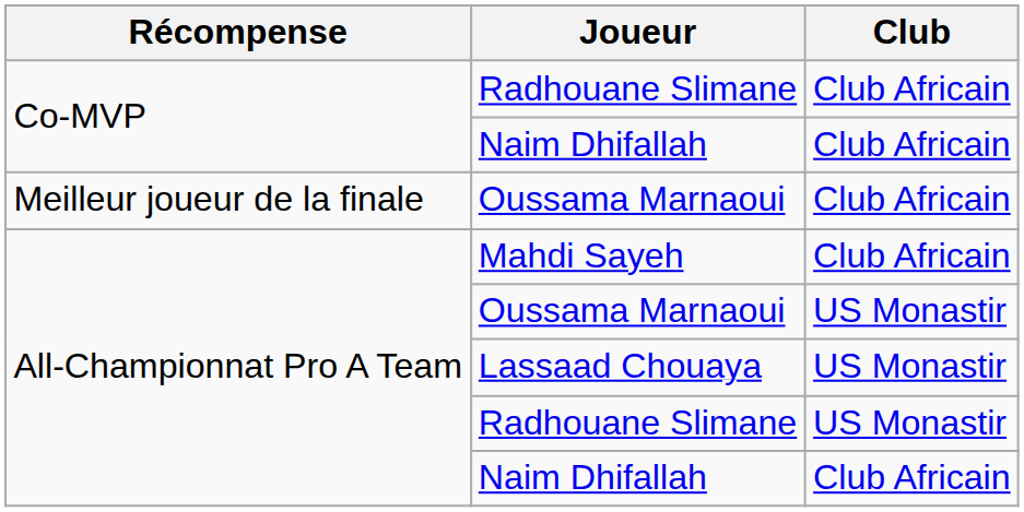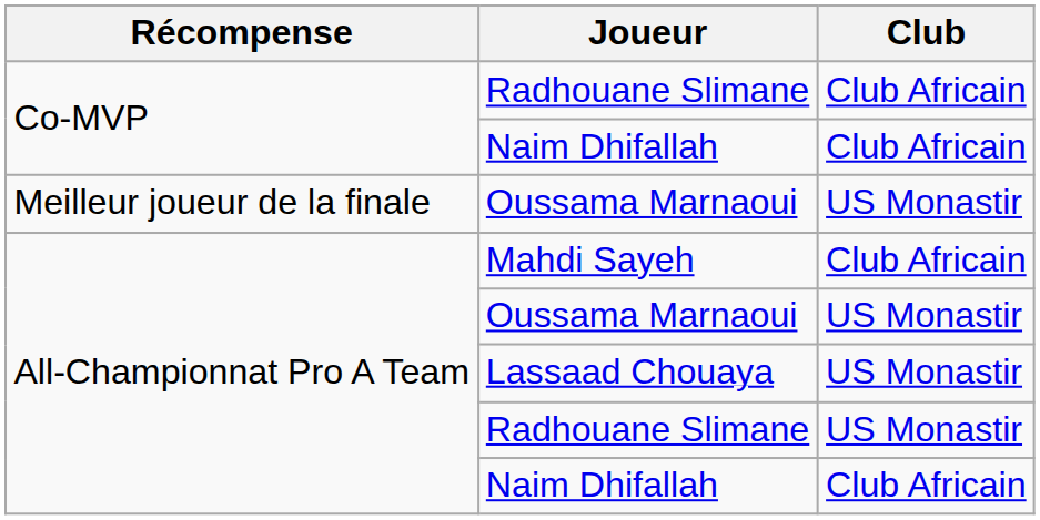 <table class="wikitable">
 <tr>
 <th>Récompense</th>
 <th>Joueur</th>
 <th>Club</th>
 </tr>
 <tr>
 <td rowspan="2">Co-MVP</td>
 <td><a href='#'>Radhouane Slimane</a></td>
 <td><a href='#'>Club Africain</a></td>
 </tr>
 <tr>
 <td><a href='#'>Naim Dhifallah</a></td>
 <td><a href='#'>Club Africain</a></td>
 </tr>
 <tr>
 <td>Meilleur joueur de la finale</td>
 <td><a href='#'>Oussama Marnaoui</a></td>
-<td><a href='#'>Club Africain</a></td>
+<td><a href='#'>US Monastir</a></td>
 </tr>
 <tr>
 <td rowspan="5">All-Championnat Pro A Team</td>
 <td><a href='#'>Mahdi Sayeh</a></td>
 <td><a href='#'>Club Africain</a></td>
 </tr>
 <tr>
 <td><a href='#'>Oussama Marnaoui</a></td>
 <td><a href='#'>US Monastir</a></td>
 </tr>
 <tr>
 <td><a href='#'>Lassaad Chouaya</a></td>
 <td><a href='#'>US Monastir</a></td>
 </tr>
 <tr>
 <td><a href='#'>Radhouane Slimane</a></td>
 <td><a href='#'>US Monastir</a></td>
 </tr>
 <tr>
 <td><a href='#'>Naim Dhifallah</a></td>
 <td><a href='#'>Club Africain</a></td>
 </tr>
 </table>
